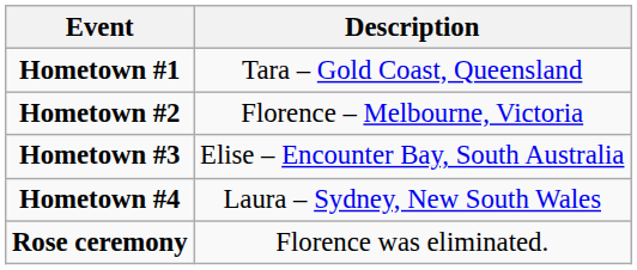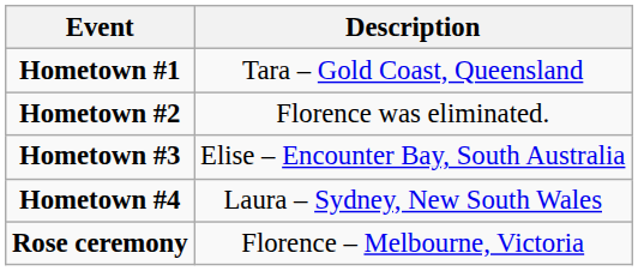 <table class="wikitable sortable" style="text-align:center;">
 <tr>
 <th>Event</th>
 <th>Description</th>
 </tr>
 <tr>
 <td><strong>Hometown #1</strong></td>
 <td>Tara – <a href='#'>Gold Coast, Queensland</a></td>
 </tr>
 <tr>
 <td><strong>Hometown #2</strong></td>
-<td>Florence – <a href='#'>Melbourne, Victoria</a></td>
+<td>Florence was eliminated.</td>
 </tr>
 <tr>
 <td><strong>Hometown #3</strong></td>
 <td>Elise – <a href='#'>Encounter Bay, South Australia</a></td>
 </tr>
 <tr>
 <td><strong>Hometown #4</strong></td>
 <td>Laura – <a href='#'>Sydney, New South Wales</a></td>
 </tr>
 <tr>
 <td><strong>Rose ceremony</strong></td>
-<td>Florence was eliminated.</td>
+<td>Florence – <a href='#'>Melbourne, Victoria</a></td>
 </tr>
 </table>
